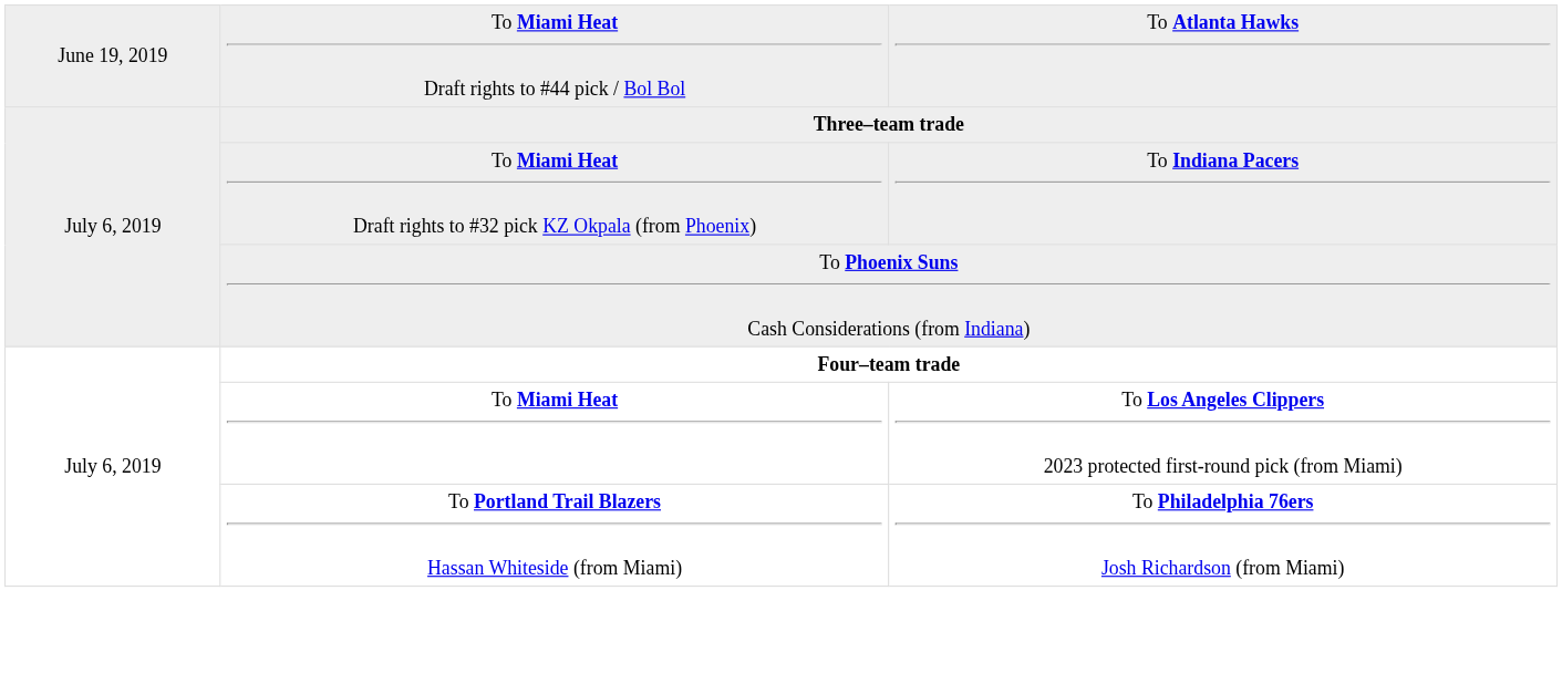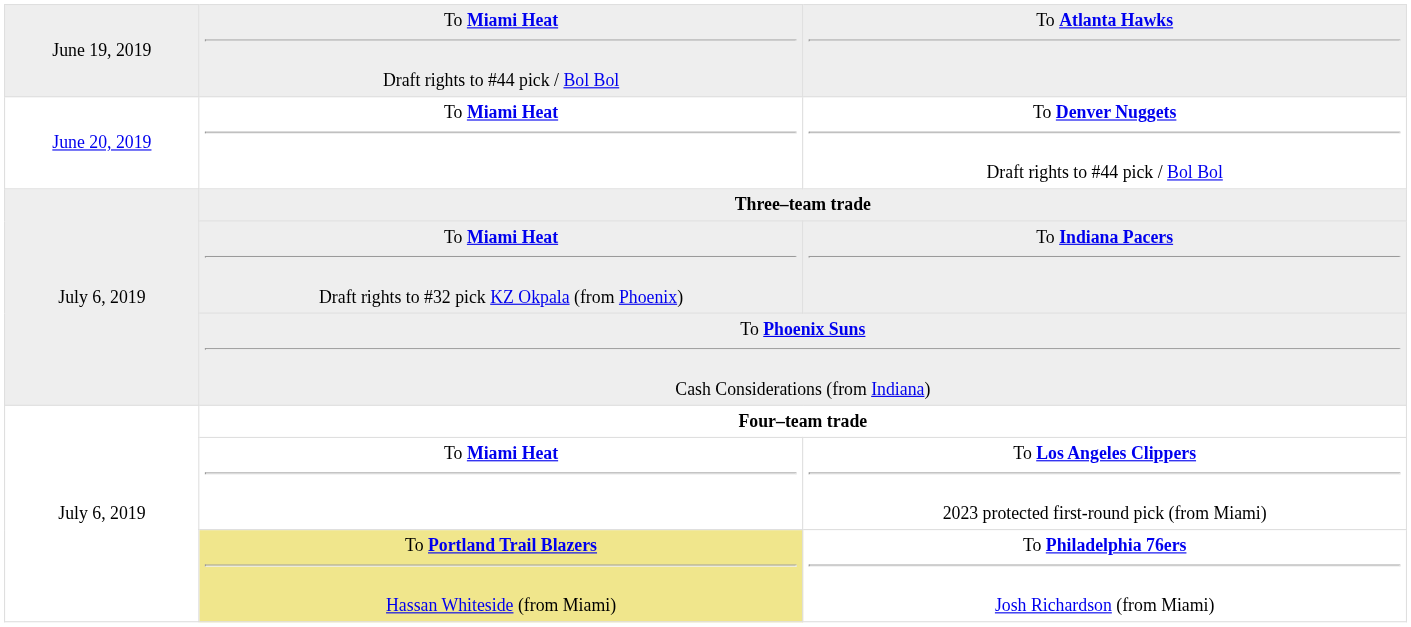 <table border=1 style="border-collapse:collapse; text-align: center; width: 100%" bordercolor="#DFDFDF"  cellpadding="5">
 <tr style="background:#eee;">
 <td style="width:10%;">June 19, 2019</td>
 <td style="width:31%; vertical-align:top;">To <strong><a href='#'>Miami Heat</a></strong><hr><br>Draft rights to #44 pick / <a href='#'>Bol Bol</a></td>
 <td style="width:31%; vertical-align:top;">To <strong><a href='#'>Atlanta Hawks</a></strong><hr><br></td>
+</tr>
+<tr>
+<td style="width:10%;"><a href='#'>June 20, 2019</a></td>
+<td style="width:31%; vertical-align:top;">To <strong><a href='#'>Miami Heat</a></strong><hr><br></td>
+<td style="width:31%; vertical-align:top;">To <strong><a href='#'>Denver Nuggets</a></strong><hr><br>Draft rights to #44 pick / <a href='#'>Bol Bol</a></td>
 </tr>
 <tr style="background:#eee;">
 <td rowspan=3>July 6, 2019</td>
 <td colspan=2><strong>Three–team trade</strong></td>
 </tr>
 <tr style="background:#eee;">
 <td style="width:31%; vertical-align:top;">To <strong><a href='#'>Miami Heat</a></strong><hr><br>Draft rights to #32 pick  <a href='#'>KZ Okpala</a> (from <a href='#'>Phoenix</a>)</td>
 <td style="width:31%; vertical-align:top;">To <strong><a href='#'>Indiana Pacers</a></strong><hr><br></td>
 </tr>
 <tr style="background:#eee;">
 <td colspan=2>To <strong><a href='#'>Phoenix Suns</a></strong><hr><br>Cash Considerations (from <a href='#'>Indiana</a>)</td>
 </tr>
 <tr>
 <td rowspan=3>July 6, 2019</td>
 <td colspan=2><strong>Four–team trade</strong></td>
 </tr>
 <tr>
 <td style="width:31%; vertical-align:top;">To <strong><a href='#'>Miami Heat</a></strong><hr><br></td>
 <td style="width:31%; vertical-align:top;">To <strong><a href='#'>Los Angeles Clippers</a></strong><hr><br>2023 protected first-round pick (from Miami)</td>
 </tr>
 <tr>
-<td style="width:31%; vertical-align:top;">To <strong><a href='#'>Portland Trail Blazers</a></strong><hr><br> <a href='#'>Hassan Whiteside</a> (from Miami)</td>
+<td style="background: khaki; width:31%; vertical-align:top;">To <strong><a href='#'>Portland Trail Blazers</a></strong><hr><br> <a href='#'>Hassan Whiteside</a> (from Miami)</td>
 <td style="width:31%; vertical-align:top;">To <strong><a href='#'>Philadelphia 76ers</a></strong><hr><br> <a href='#'>Josh Richardson</a> (from Miami)</td>
 </tr>
 </table>
